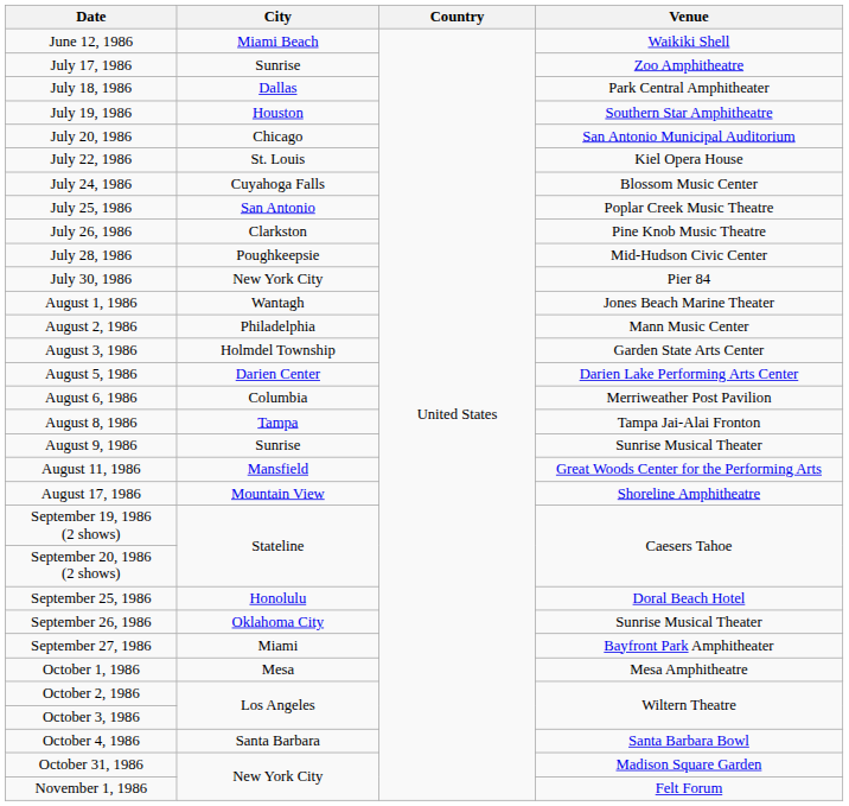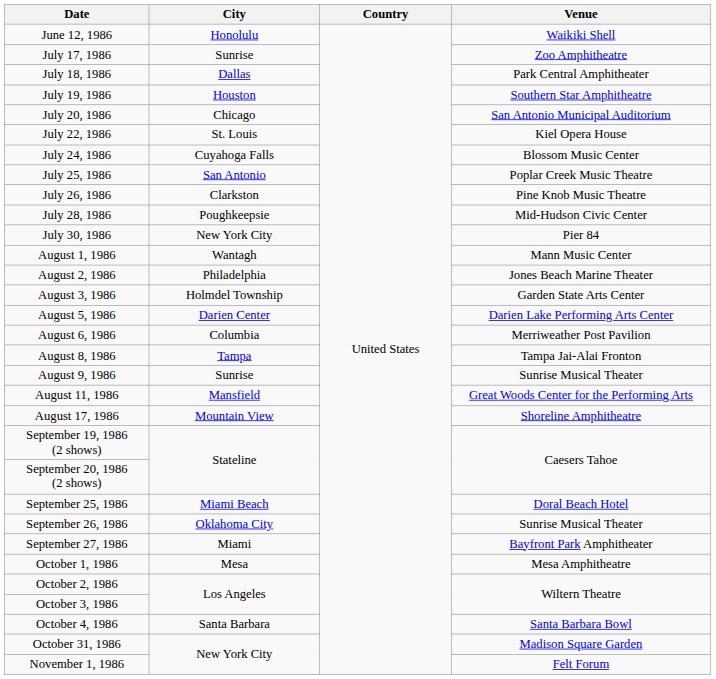 <table class="wikitable sortable plainrowheaders" style="text-align:center;">
 <tr>
 <th scope="col" style="width:11em;">Date</th>
 <th scope="col" style="width:13em;">City</th>
 <th scope="col" style="width:10em;">Country</th>
 <th scope="col" style="width:20em;">Venue</th>
 </tr>
 <tr>
 <td>June 12, 1986</td>
-<td><a href='#'>Miami Beach</a></td>
+<td><a href='#'>Honolulu</a></td>
 <td rowspan="31">United States</td>
 <td><a href='#'>Waikiki Shell</a></td>
 </tr>
 <tr>
 <td>July 17, 1986</td>
 <td>Sunrise</td>
 <td><a href='#'>Zoo Amphitheatre</a></td>
 </tr>
 <tr>
 <td>July 18, 1986</td>
 <td><a href='#'>Dallas</a></td>
 <td>Park Central Amphitheater</td>
 </tr>
 <tr>
 <td>July 19, 1986</td>
 <td><a href='#'>Houston</a></td>
 <td><a href='#'>Southern Star Amphitheatre</a></td>
 </tr>
 <tr>
 <td>July 20, 1986</td>
 <td>Chicago</td>
 <td><a href='#'>San Antonio Municipal Auditorium</a></td>
 </tr>
 <tr>
 <td>July 22, 1986</td>
 <td>St. Louis</td>
 <td>Kiel Opera House</td>
 </tr>
 <tr>
 <td>July 24, 1986</td>
 <td>Cuyahoga Falls</td>
 <td>Blossom Music Center</td>
 </tr>
 <tr>
 <td>July 25, 1986</td>
 <td><a href='#'>San Antonio</a></td>
 <td>Poplar Creek Music Theatre</td>
 </tr>
 <tr>
 <td>July 26, 1986</td>
 <td>Clarkston</td>
 <td>Pine Knob Music Theatre</td>
 </tr>
 <tr>
 <td>July 28, 1986</td>
 <td>Poughkeepsie</td>
 <td>Mid-Hudson Civic Center</td>
 </tr>
 <tr>
 <td>July 30, 1986</td>
 <td>New York City</td>
 <td>Pier 84</td>
 </tr>
 <tr>
 <td>August 1, 1986</td>
 <td>Wantagh</td>
-<td>Jones Beach Marine Theater</td>
+<td>Mann Music Center</td>
 </tr>
 <tr>
 <td>August 2, 1986</td>
 <td>Philadelphia</td>
-<td>Mann Music Center</td>
+<td>Jones Beach Marine Theater</td>
 </tr>
 <tr>
 <td>August 3, 1986</td>
 <td>Holmdel Township</td>
 <td>Garden State Arts Center</td>
 </tr>
 <tr>
 <td>August 5, 1986</td>
 <td><a href='#'>Darien Center</a></td>
 <td><a href='#'>Darien Lake Performing Arts Center</a></td>
 </tr>
 <tr>
 <td>August 6, 1986</td>
 <td>Columbia</td>
 <td>Merriweather Post Pavilion</td>
 </tr>
 <tr>
 <td>August 8, 1986</td>
 <td><a href='#'>Tampa</a></td>
 <td>Tampa Jai-Alai Fronton</td>
 </tr>
 <tr>
 <td>August 9, 1986</td>
 <td>Sunrise</td>
 <td>Sunrise Musical Theater</td>
 </tr>
 <tr>
 <td>August 11, 1986</td>
 <td><a href='#'>Mansfield</a></td>
 <td><a href='#'>Great Woods Center for the Performing Arts</a></td>
 </tr>
 <tr>
 <td>August 17, 1986</td>
 <td><a href='#'>Mountain View</a></td>
 <td><a href='#'>Shoreline Amphitheatre</a></td>
 </tr>
 <tr>
 <td>September 19, 1986<br>(2 shows)</td>
 <td rowspan="2">Stateline</td>
 <td rowspan="2">Caesers Tahoe</td>
 </tr>
 <tr>
 <td>September 20, 1986<br>(2 shows)</td>
 </tr>
 <tr>
 <td>September 25, 1986</td>
-<td><a href='#'>Honolulu</a></td>
+<td><a href='#'>Miami Beach</a></td>
 <td><a href='#'>Doral Beach Hotel</a></td>
 </tr>
 <tr>
 <td>September 26, 1986</td>
 <td><a href='#'>Oklahoma City</a></td>
 <td>Sunrise Musical Theater</td>
 </tr>
 <tr>
 <td>September 27, 1986</td>
 <td>Miami</td>
 <td><a href='#'>Bayfront Park</a> Amphitheater</td>
 </tr>
 <tr>
 <td>October 1, 1986</td>
 <td>Mesa</td>
 <td>Mesa Amphitheatre</td>
 </tr>
 <tr>
 <td>October 2, 1986</td>
 <td rowspan="2">Los Angeles</td>
 <td rowspan="2">Wiltern Theatre</td>
 </tr>
 <tr>
 <td>October 3, 1986</td>
 </tr>
 <tr>
 <td>October 4, 1986</td>
 <td>Santa Barbara</td>
 <td><a href='#'>Santa Barbara Bowl</a></td>
 </tr>
 <tr>
 <td>October 31, 1986</td>
 <td rowspan="2">New York City</td>
 <td><a href='#'>Madison Square Garden</a></td>
 </tr>
 <tr>
 <td>November 1, 1986</td>
 <td><a href='#'>Felt Forum</a></td>
 </tr>
 </table>
